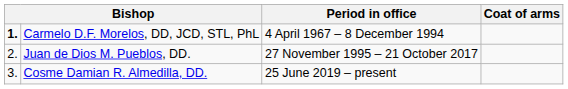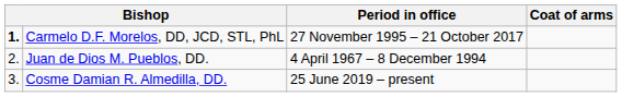 <table class="wikitable">
 <tr>
 <th colspan=2>Bishop</th>
 <th>Period in office</th>
 <th>Coat of arms</th>
 </tr>
 <tr>
 <td><strong>1.</strong></td>
 <td><a href='#'>Carmelo D.F. Morelos</a>, DD, JCD, STL, PhL</td>
-<td>4 April 1967 – 8 December 1994</td>
+<td>27 November 1995 – 21 October 2017</td>
 <td></td>
 </tr>
 <tr>
 <td>2.</td>
 <td><a href='#'>Juan de Dios M. Pueblos</a>, DD.</td>
-<td>27 November 1995 – 21 October 2017</td>
+<td>4 April 1967 – 8 December 1994</td>
 <td></td>
 </tr>
 <tr>
 <td>3.</td>
 <td><a href='#'>Cosme Damian R. Almedilla, DD.</a></td>
 <td>25 June 2019 – present</td>
 <td></td>
 </tr>
 </table>
